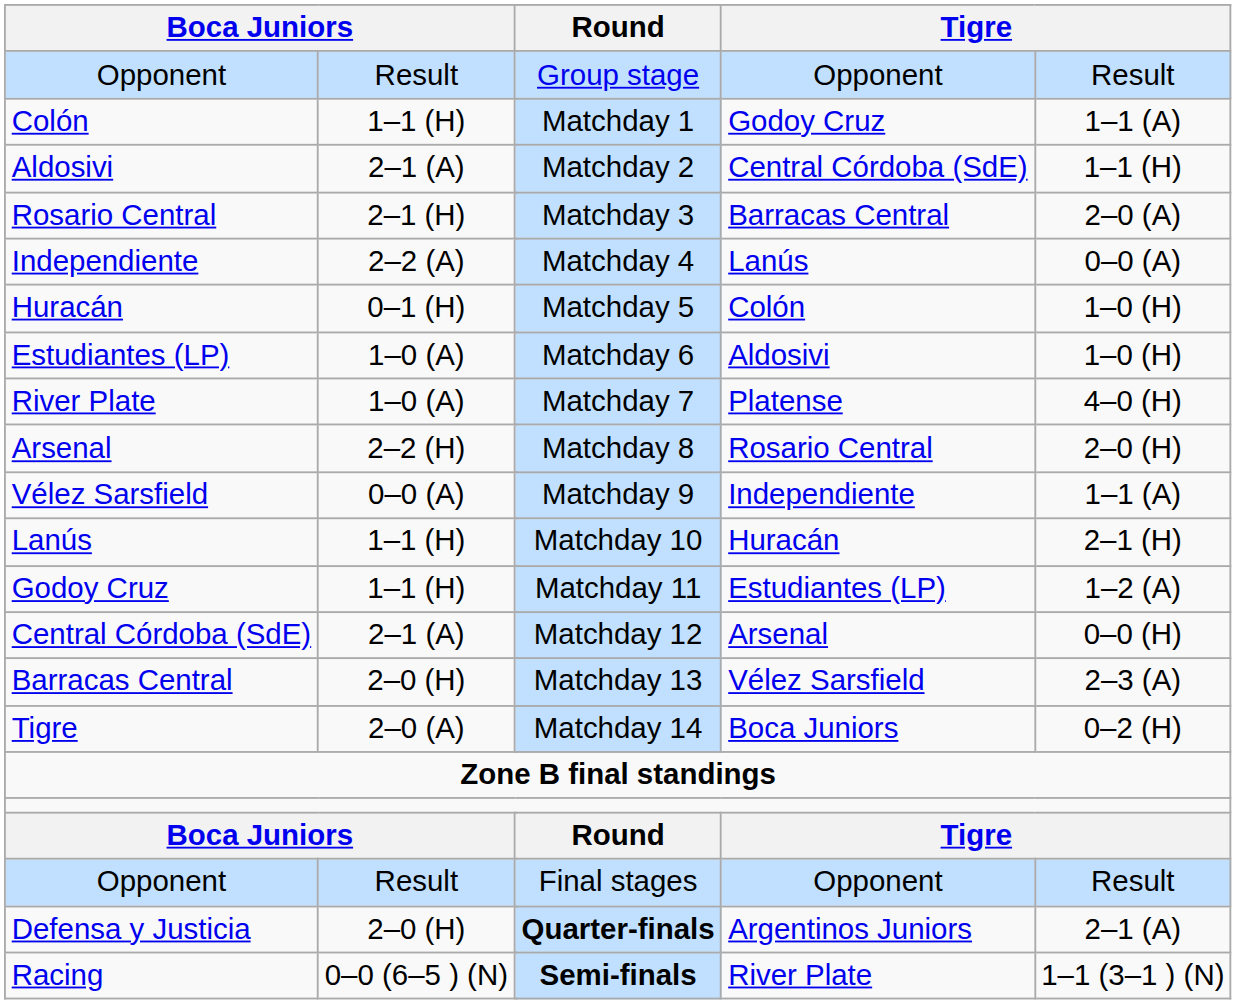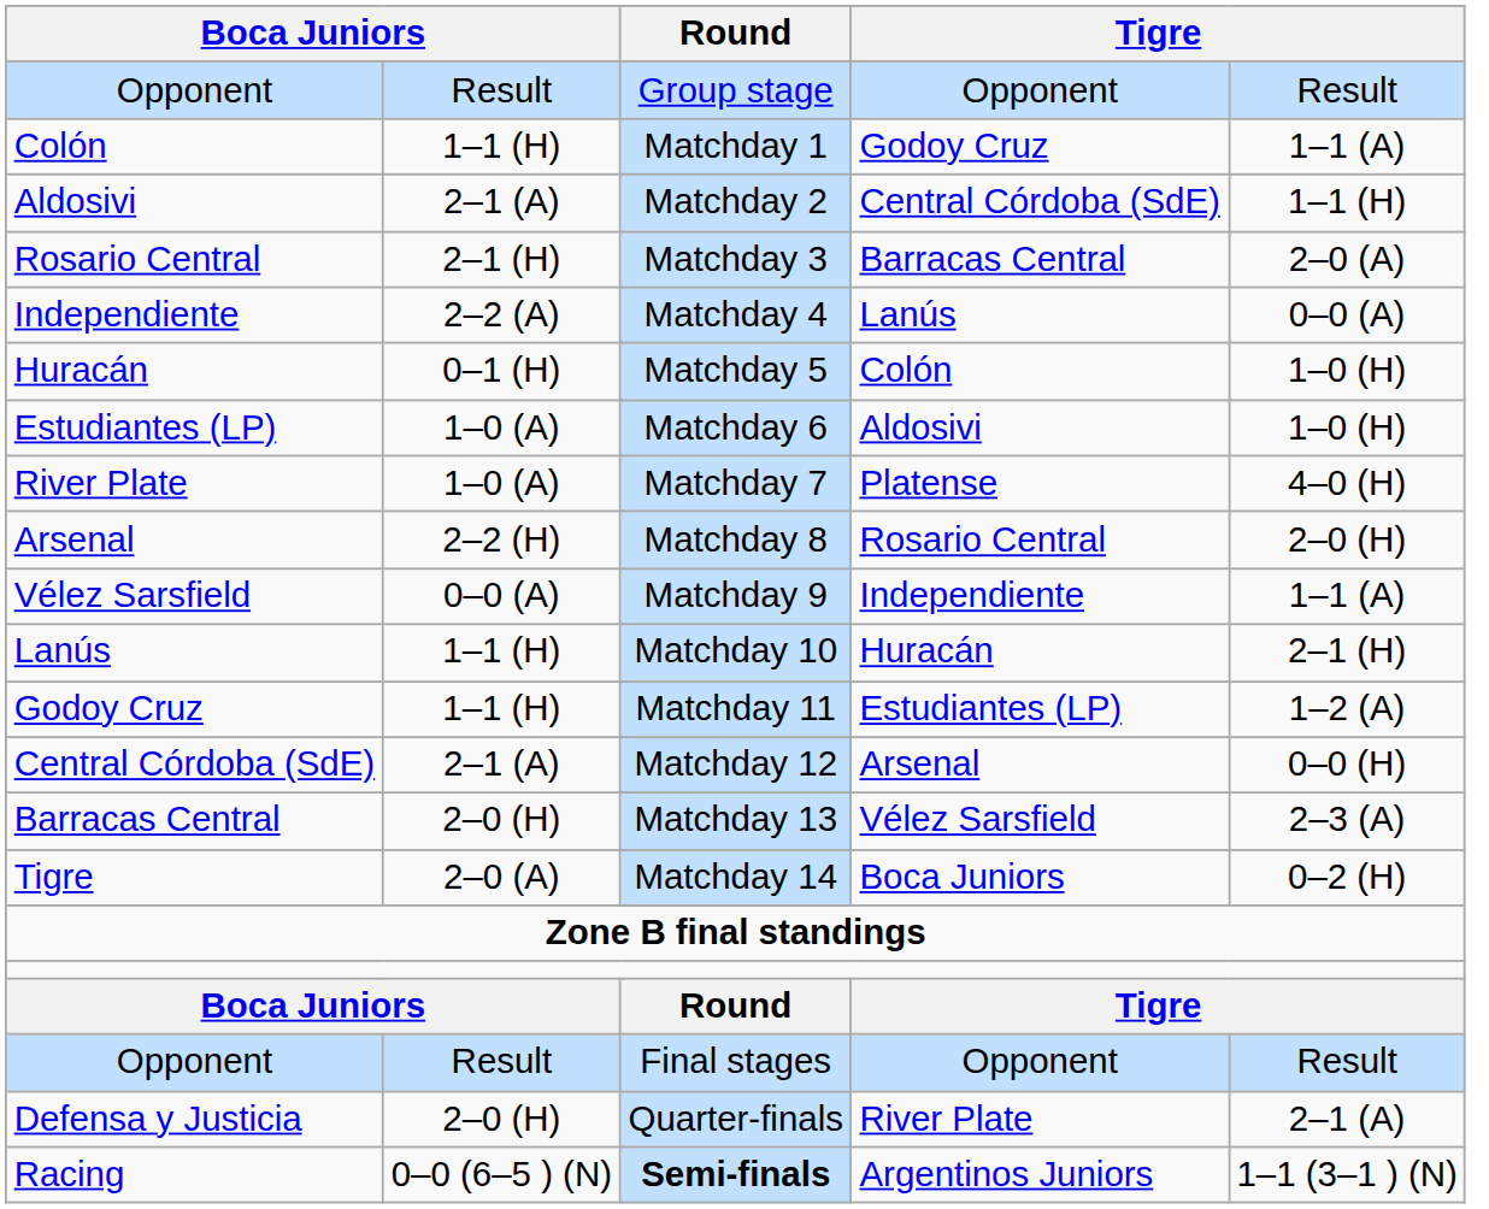 <table class="wikitable" style="text-align:center;">
 <tr>
 <th colspan=4><a href='#'>Boca Juniors</a></th>
 <th>Round</th>
 <th colspan=4><a href='#'>Tigre</a></th>
 </tr>
 <tr bgcolor=#c1e0ff>
 <td>Opponent</td>
 <td colspan=3>Result</td>
 <td><a href='#'>Group stage</a></td>
 <td>Opponent</td>
 <td colspan=3>Result</td>
 </tr>
 <tr>
 <td align=left><a href='#'>Colón</a></td>
 <td colspan=3>1–1 (H)</td>
 <td bgcolor=#c1e0ff>Matchday 1</td>
 <td align=left><a href='#'>Godoy Cruz</a></td>
 <td colspan=3>1–1 (A)</td>
 </tr>
 <tr>
 <td align=left><a href='#'>Aldosivi</a></td>
 <td colspan=3>2–1 (A)</td>
 <td bgcolor=#c1e0ff>Matchday 2</td>
 <td align=left><a href='#'>Central Córdoba (SdE)</a></td>
 <td colspan=3>1–1 (H)</td>
 </tr>
 <tr>
 <td align=left><a href='#'>Rosario Central</a></td>
 <td colspan=3>2–1 (H)</td>
 <td bgcolor=#c1e0ff>Matchday 3</td>
 <td align=left><a href='#'>Barracas Central</a></td>
 <td colspan=3>2–0 (A)</td>
 </tr>
 <tr>
 <td align=left><a href='#'>Independiente</a></td>
 <td colspan=3>2–2 (A)</td>
 <td bgcolor=#c1e0ff>Matchday 4</td>
 <td align=left><a href='#'>Lanús</a></td>
 <td colspan=3>0–0 (A)</td>
 </tr>
 <tr>
 <td align=left><a href='#'>Huracán</a></td>
 <td colspan=3>0–1 (H)</td>
 <td bgcolor=#c1e0ff>Matchday 5</td>
 <td align=left><a href='#'>Colón</a></td>
 <td colspan=3>1–0 (H)</td>
 </tr>
 <tr>
 <td align=left><a href='#'>Estudiantes (LP)</a></td>
 <td colspan=3>1–0 (A)</td>
 <td bgcolor=#c1e0ff>Matchday 6</td>
 <td align=left><a href='#'>Aldosivi</a></td>
 <td colspan=3>1–0 (H)</td>
 </tr>
 <tr>
 <td align=left><a href='#'>River Plate</a></td>
 <td colspan=3>1–0 (A)</td>
 <td bgcolor=#c1e0ff>Matchday 7</td>
 <td align=left><a href='#'>Platense</a></td>
 <td colspan=3>4–0 (H)</td>
 </tr>
 <tr>
 <td align=left><a href='#'>Arsenal</a></td>
 <td colspan=3>2–2 (H)</td>
 <td bgcolor=#c1e0ff>Matchday 8</td>
 <td align=left><a href='#'>Rosario Central</a></td>
 <td colspan=3>2–0 (H)</td>
 </tr>
 <tr>
 <td align=left><a href='#'>Vélez Sarsfield</a></td>
 <td colspan=3>0–0 (A)</td>
 <td bgcolor=#c1e0ff>Matchday 9</td>
 <td align=left><a href='#'>Independiente</a></td>
 <td colspan=3>1–1 (A)</td>
 </tr>
 <tr>
 <td align=left><a href='#'>Lanús</a></td>
 <td colspan=3>1–1 (H)</td>
 <td bgcolor=#c1e0ff>Matchday 10</td>
 <td align=left><a href='#'>Huracán</a></td>
 <td colspan=3>2–1 (H)</td>
 </tr>
 <tr>
 <td align=left><a href='#'>Godoy Cruz</a></td>
 <td colspan=3>1–1 (H)</td>
 <td bgcolor=#c1e0ff>Matchday 11</td>
 <td align=left><a href='#'>Estudiantes (LP)</a></td>
 <td colspan=3>1–2 (A)</td>
 </tr>
 <tr>
 <td align=left><a href='#'>Central Córdoba (SdE)</a></td>
 <td colspan=3>2–1 (A)</td>
 <td bgcolor=#c1e0ff>Matchday 12</td>
 <td align=left><a href='#'>Arsenal</a></td>
 <td colspan=3>0–0 (H)</td>
 </tr>
 <tr>
 <td align=left><a href='#'>Barracas Central</a></td>
 <td colspan=3>2–0 (H)</td>
 <td bgcolor=#c1e0ff>Matchday 13</td>
 <td align=left><a href='#'>Vélez Sarsfield</a></td>
 <td colspan=3>2–3 (A)</td>
 </tr>
 <tr>
 <td align=left><a href='#'>Tigre</a></td>
 <td colspan=3>2–0 (A)</td>
 <td bgcolor=#c1e0ff>Matchday 14</td>
 <td align=left><a href='#'>Boca Juniors</a></td>
 <td colspan=3>0–2 (H)</td>
 </tr>
 <tr>
 <td colspan=7><strong>Zone B final standings</strong></td>
 </tr>
 <tr>
 <td colspan=7></td>
 </tr>
 <tr>
 <th colspan=4><a href='#'>Boca Juniors</a></th>
 <th>Round</th>
 <th colspan=4><a href='#'>Tigre</a></th>
 </tr>
 <tr bgcolor=#c1e0ff>
 <td>Opponent</td>
 <td colspan=3>Result</td>
 <td>Final stages</td>
 <td>Opponent</td>
 <td colspan=3>Result</td>
 </tr>
 <tr>
 <td align=left><a href='#'>Defensa y Justicia</a></td>
 <td colspan=3>2–0 (H)</td>
-<td bgcolor=#c1e0ff><strong>Quarter-finals</strong></td>
-<td align=left><a href='#'>Argentinos Juniors</a></td>
+<td bgcolor=#c1e0ff>Quarter-finals</td>
+<td align=left><a href='#'>River Plate</a></td>
 <td colspan=3>2–1 (A)</td>
 </tr>
 <tr>
 <td align=left><a href='#'>Racing</a></td>
 <td colspan=3>0–0 (6–5 ) (N)</td>
 <td bgcolor=#c1e0ff><strong>Semi-finals</strong></td>
-<td align=left><a href='#'>River Plate</a></td>
+<td align=left><a href='#'>Argentinos Juniors</a></td>
 <td colspan=3>1–1 (3–1 ) (N)</td>
 </tr>
 </table>
